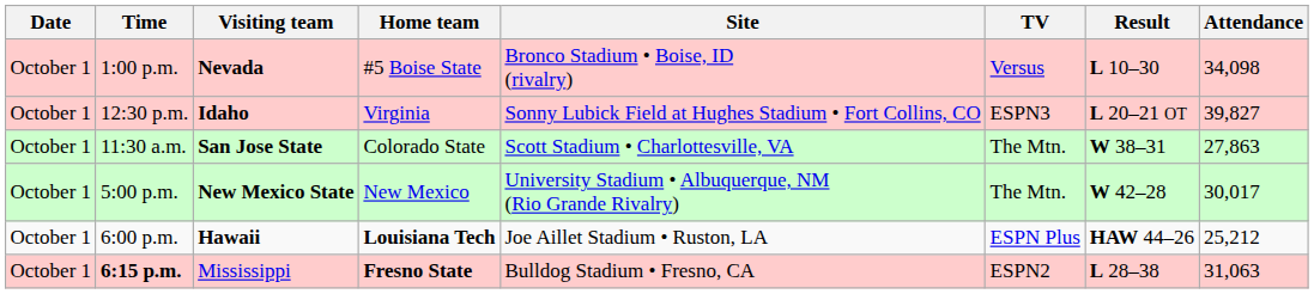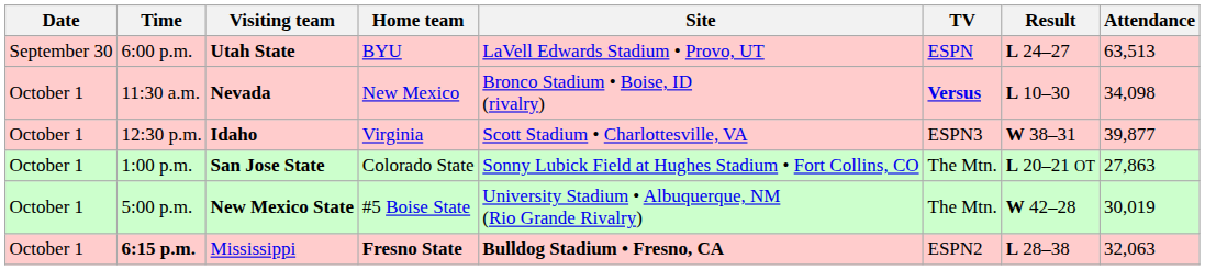 <table class="wikitable" style="font-size:95%;">
 <tr>
 <th>Date</th>
 <th>Time</th>
 <th>Visiting team</th>
 <th>Home team</th>
 <th>Site</th>
 <th>TV</th>
 <th>Result</th>
 <th>Attendance</th>
 </tr>
 <tr style="background:#fcc;">
+<td>September 30</td>
+<td>6:00 p.m.</td>
+<td><strong>Utah State</strong></td>
+<td><a href='#'>BYU</a></td>
+<td><a href='#'>LaVell Edwards Stadium</a> • <a href='#'>Provo, UT</a></td>
+<td><a href='#'>ESPN</a></td>
+<td><strong>L</strong> 24–27</td>
+<td>63,513</td>
+</tr>
+<tr style="background:#fcc;">
 <td>October 1</td>
-<td>1:00 p.m.</td>
+<td>11:30 a.m.</td>
 <td><strong>Nevada</strong></td>
-<td>#5 <a href='#'>Boise State</a></td>
+<td><a href='#'>New Mexico</a></td>
 <td><a href='#'>Bronco Stadium</a> • <a href='#'>Boise, ID</a><br>(<a href='#'>rivalry</a>)</td>
-<td><a href='#'>Versus</a></td>
+<td><strong><a href='#'>Versus</a></strong></td>
 <td><strong>L</strong> 10–30</td>
 <td>34,098</td>
 </tr>
 <tr style="background:#fcc;">
 <td>October 1</td>
 <td>12:30 p.m.</td>
 <td><strong>Idaho</strong></td>
 <td><a href='#'>Virginia</a></td>
-<td><a href='#'>Sonny Lubick Field at Hughes Stadium</a> • <a href='#'>Fort Collins, CO</a></td>
+<td><a href='#'>Scott Stadium</a> • <a href='#'>Charlottesville, VA</a></td>
 <td>ESPN3</td>
-<td><strong>L</strong> 20–21 <small>OT</small></td>
-<td>39,827</td>
+<td><strong>W</strong> 38–31</td>
+<td>39,877</td>
 </tr>
 <tr style="background:#cfc;">
 <td>October 1</td>
-<td>11:30 a.m.</td>
+<td>1:00 p.m.</td>
 <td><strong>San Jose State</strong></td>
 <td>Colorado State</td>
-<td><a href='#'>Scott Stadium</a> • <a href='#'>Charlottesville, VA</a></td>
+<td><a href='#'>Sonny Lubick Field at Hughes Stadium</a> • <a href='#'>Fort Collins, CO</a></td>
 <td>The Mtn.</td>
-<td><strong>W</strong> 38–31</td>
+<td><strong>L</strong> 20–21 <small>OT</small></td>
 <td>27,863</td>
 </tr>
 <tr style="background:#cfc;">
 <td>October 1</td>
 <td>5:00 p.m.</td>
 <td><strong>New Mexico State</strong></td>
-<td><a href='#'>New Mexico</a></td>
+<td>#5 <a href='#'>Boise State</a></td>
 <td><a href='#'>University Stadium</a> • <a href='#'>Albuquerque, NM</a><br>(<a href='#'>Rio Grande Rivalry</a>)</td>
 <td>The Mtn.</td>
 <td><strong>W</strong> 42–28</td>
-<td>30,017</td>
-</tr>
-<tr style=>
-<td>October 1</td>
-<td>6:00 p.m.</td>
-<td><strong>Hawaii</strong></td>
-<td><strong>Louisiana Tech</strong></td>
-<td>Joe Aillet Stadium • Ruston, LA</td>
-<td><a href='#'>ESPN Plus</a></td>
-<td><strong>HAW</strong> 44–26</td>
-<td>25,212</td>
+<td>30,019</td>
 </tr>
 <tr style="background:#fcc;">
 <td>October 1</td>
 <td><strong>6:15 p.m.</strong></td>
 <td><a href='#'>Mississippi</a></td>
 <td><strong>Fresno State</strong></td>
-<td>Bulldog Stadium • Fresno, CA</td>
+<td><strong>Bulldog Stadium • Fresno, CA</strong></td>
 <td>ESPN2</td>
 <td><strong>L</strong> 28–38</td>
-<td>31,063</td>
+<td>32,063</td>
 </tr>
 </table>
